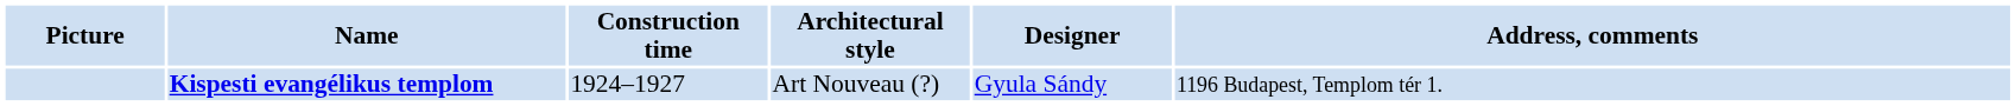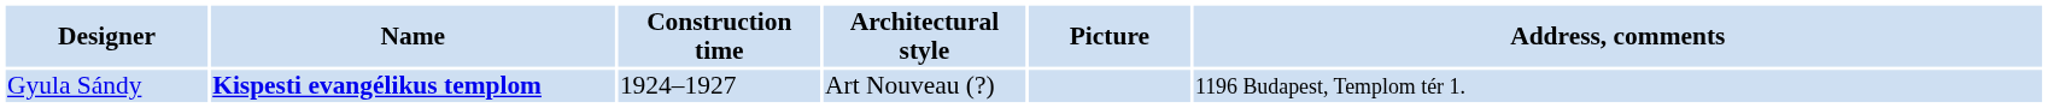 <table width="100%">
 <tr>
-<th bgcolor="#CEDFF2" width="8%">Picture</th>
+<th bgcolor="#CEDFF2" width="10%">Designer</th>
 <th bgcolor="#CEDFF2" width="20%">Name</th>
 <th bgcolor="#CEDFF2" width="10%">Construction time</th>
 <th bgcolor="#CEDFF2" width="10%">Architectural style</th>
-<th bgcolor="#CEDFF2" width="10%">Designer</th>
+<th bgcolor="#CEDFF2" width="8%">Picture</th>
 <th bgcolor="#CEDFF2" width="42%">Address, comments</th>
 </tr>
 <tr>
-<td bgcolor="#CEDFF2"></td>
+<td bgcolor="#CEDFF2"><a href='#'>Gyula Sándy</a></td>
 <td bgcolor="#CEDFF2"><strong><a href='#'>Kispesti evangélikus templom</a></strong></td>
 <td bgcolor="#CEDFF2">1924–1927</td>
 <td bgcolor="#CEDFF2">Art Nouveau (?)</td>
-<td bgcolor="#CEDFF2"><a href='#'>Gyula Sándy</a></td>
+<td bgcolor="#CEDFF2"></td>
 <td bgcolor="#CEDFF2"><small>1196 Budapest, Templom tér 1. </small></td>
 </tr>
 </table>
